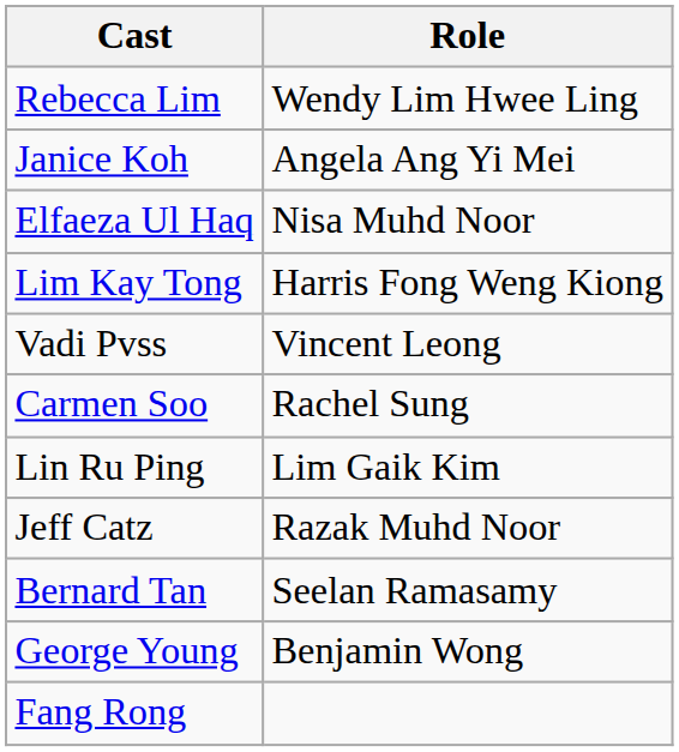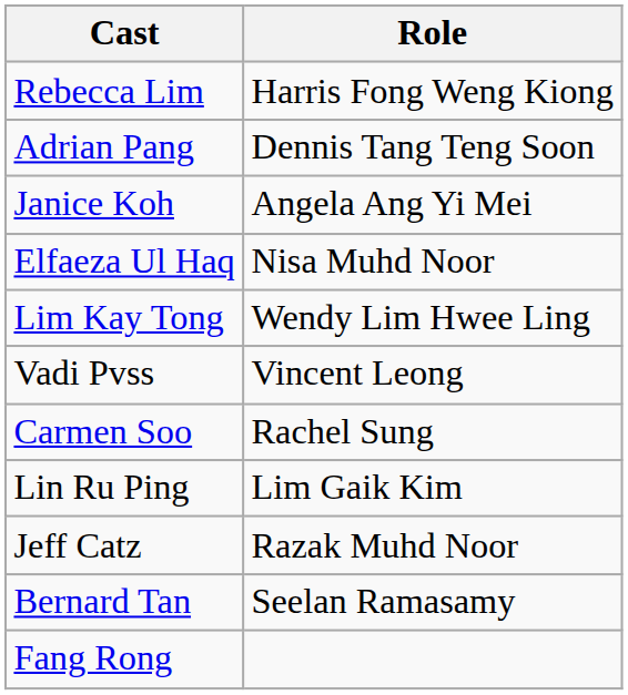 <table class="wikitable">
 <tr>
 <th>Cast</th>
 <th>Role</th>
 </tr>
 <tr>
 <td><a href='#'>Rebecca Lim</a></td>
-<td>Wendy Lim Hwee Ling</td>
+<td>Harris Fong Weng Kiong</td>
+</tr>
+<tr>
+<td><a href='#'>Adrian Pang</a></td>
+<td>Dennis Tang Teng Soon</td>
 </tr>
 <tr>
 <td><a href='#'>Janice Koh</a></td>
 <td>Angela Ang Yi Mei</td>
 </tr>
 <tr>
 <td><a href='#'>Elfaeza Ul Haq</a></td>
 <td>Nisa Muhd Noor</td>
 </tr>
 <tr>
 <td><a href='#'>Lim Kay Tong</a></td>
-<td>Harris Fong Weng Kiong</td>
+<td>Wendy Lim Hwee Ling</td>
 </tr>
 <tr>
 <td>Vadi Pvss</td>
 <td>Vincent Leong</td>
 </tr>
 <tr>
 <td><a href='#'>Carmen Soo</a></td>
 <td>Rachel Sung</td>
 </tr>
 <tr>
 <td>Lin Ru Ping</td>
 <td>Lim Gaik Kim</td>
 </tr>
 <tr>
 <td>Jeff Catz</td>
 <td>Razak Muhd Noor</td>
 </tr>
 <tr>
 <td><a href='#'>Bernard Tan</a></td>
 <td>Seelan Ramasamy</td>
 </tr>
 <tr>
-<td><a href='#'>George Young</a></td>
-<td>Benjamin Wong</td>
-</tr>
-<tr>
 <td><a href='#'>Fang Rong</a></td>
 <td></td>
 </tr>
 </table>
